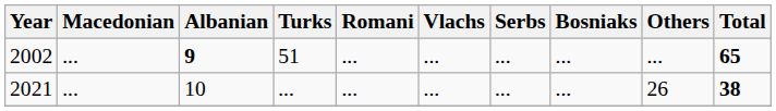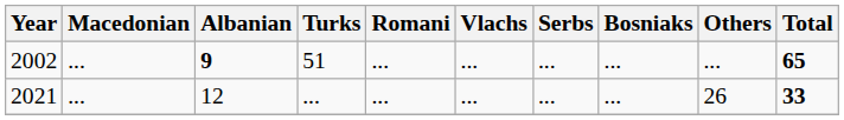 <table class="wikitable">
 <tr>
 <th>Year</th>
 <th>Macedonian</th>
 <th>Albanian</th>
 <th>Turks</th>
 <th>Romani</th>
 <th>Vlachs</th>
 <th>Serbs</th>
 <th>Bosniaks</th>
 <th><abbr>Others</abbr></th>
 <th>Total</th>
 </tr>
 <tr>
 <td>2002</td>
 <td>...</td>
 <td><strong>9</strong></td>
 <td>51</td>
 <td>...</td>
 <td>...</td>
 <td>...</td>
 <td>...</td>
 <td>...</td>
 <td><strong>65</strong></td>
 </tr>
 <tr>
 <td>2021</td>
 <td>...</td>
-<td>10</td>
+<td>12</td>
 <td>...</td>
 <td>...</td>
 <td>...</td>
 <td>...</td>
 <td>...</td>
 <td>26</td>
-<td><strong>38</strong></td>
+<td><strong>33</strong></td>
 </tr>
 <tr>
 </tr>
 </table>
